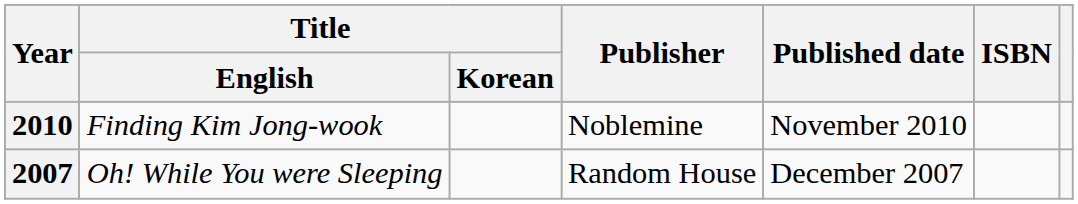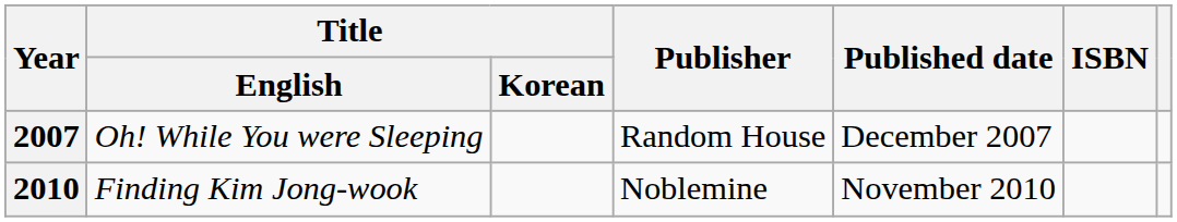 <table class="wikitable plainrowheaders sortable">
 <tr>
 <th rowspan="2" scope="col">Year</th>
 <th colspan="2" scope="col">Title</th>
 <th rowspan="2">Publisher</th>
 <th rowspan="2">Published date</th>
 <th rowspan="2">ISBN</th>
 <th rowspan="2" scope="col" class="unsortable"></th>
 </tr>
 <tr>
 <th>English</th>
 <th>Korean</th>
 </tr>
 <tr>
+<th scope="row">2007</th>
+<td><em>Oh! While You were Sleeping</em></td>
+<td></td>
+<td>Random House</td>
+<td>December 2007</td>
+<td></td>
+<td></td>
+</tr>
+<tr>
 <th scope="row">2010</th>
 <td><em>Finding Kim Jong-wook</em></td>
 <td></td>
 <td>Noblemine</td>
 <td>November 2010</td>
 <td></td>
 <td></td>
 </tr>
-<tr>
-<th scope="row">2007</th>
-<td><em>Oh! While You were Sleeping</em></td>
-<td></td>
-<td>Random House</td>
-<td>December 2007</td>
-<td></td>
-<td></td>
-</tr>
 </table>
